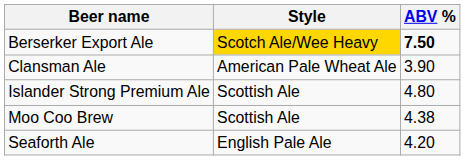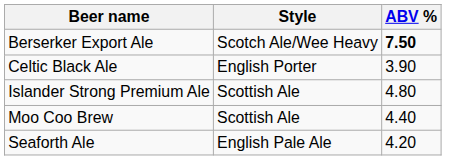 <table class="wikitable">
 <tr>
 <th>Beer name</th>
 <th>Style</th>
 <th><a href='#'>ABV</a> %</th>
 </tr>
 <tr>
 <td>Berserker Export Ale</td>
-<td style="background: gold;">Scotch Ale/Wee Heavy</td>
+<td>Scotch Ale/Wee Heavy</td>
 <td><strong>7.50</strong></td>
 </tr>
 <tr>
-<td>Clansman Ale</td>
-<td>American Pale Wheat Ale</td>
+<td>Celtic Black Ale</td>
+<td>English Porter</td>
 <td>3.90</td>
 </tr>
 <tr>
 <td>Islander Strong Premium Ale</td>
 <td>Scottish Ale</td>
 <td>4.80</td>
 </tr>
 <tr>
 <td>Moo Coo Brew</td>
 <td>Scottish Ale</td>
-<td>4.38</td>
+<td>4.40</td>
 </tr>
 <tr>
 <td>Seaforth Ale</td>
 <td>English Pale Ale</td>
 <td>4.20</td>
 </tr>
 </table>
